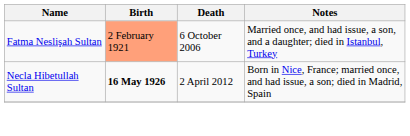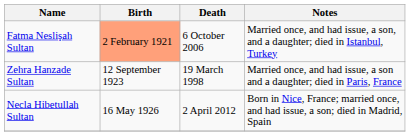 <table class="wikitable">
 <tr>
 <th>Name</th>
 <th>Birth</th>
 <th>Death</th>
 <th style="width:40%;">Notes</th>
 </tr>
 <tr>
 <td><a href='#'>Fatma Neslişah Sultan</a></td>
 <td style="background: lightsalmon;">2 February 1921</td>
 <td>6 October 2006</td>
 <td>Married once, and had issue, a son, and a daughter; died in <a href='#'>Istanbul</a>, <a href='#'>Turkey</a></td>
 </tr>
 <tr>
+<td><a href='#'>Zehra Hanzade Sultan</a></td>
+<td>12 September 1923</td>
+<td>19 March 1998</td>
+<td>Married once, and had issue, a son and a daughter; died in <a href='#'>Paris</a>, <a href='#'>France</a></td>
+</tr>
+<tr>
 <td><a href='#'>Necla Hibetullah Sultan</a></td>
-<td><strong>16 May 1926</strong></td>
+<td>16 May 1926</td>
 <td>2 April 2012</td>
 <td>Born in <a href='#'>Nice</a>, France; married once, and had issue, a son; died in Madrid, Spain</td>
 </tr>
 <tr>
 </tr>
 </table>
